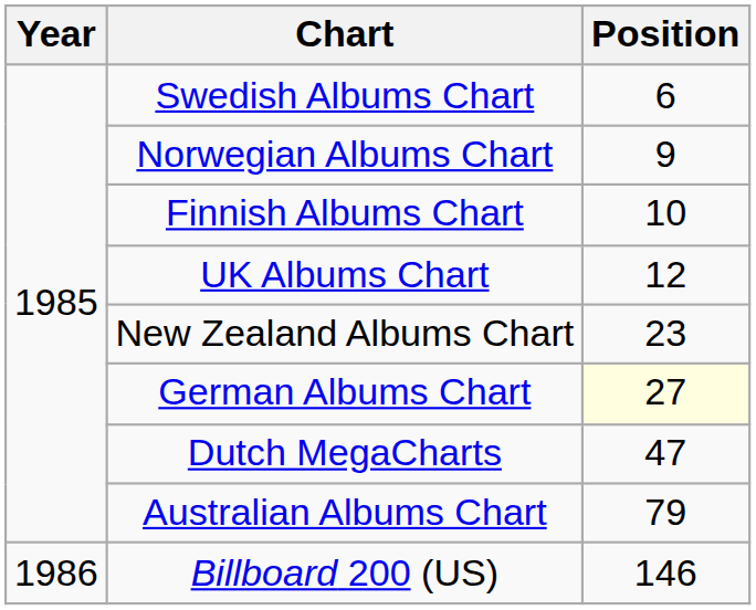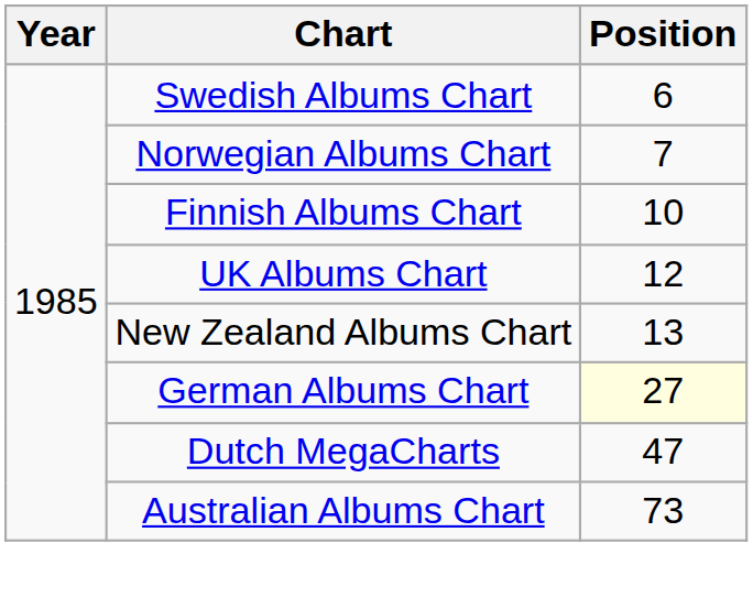 <table class="wikitable">
 <tr>
 <th align="center">Year</th>
 <th align="center">Chart</th>
 <th align="center">Position</th>
 </tr>
 <tr>
 <td align="center" rowspan="8">1985</td>
 <td align="center"><a href='#'>Swedish Albums Chart</a></td>
 <td align="center">6</td>
 </tr>
 <tr>
 <td align="center"><a href='#'>Norwegian Albums Chart</a></td>
-<td align="center">9</td>
+<td align="center">7</td>
 </tr>
 <tr>
 <td align="center"><a href='#'>Finnish Albums Chart</a></td>
 <td align="center">10</td>
 </tr>
 <tr>
 <td align="center"><a href='#'>UK Albums Chart</a></td>
 <td align="center">12</td>
 </tr>
 <tr>
 <td align="center">New Zealand Albums Chart</td>
-<td align="center">23</td>
+<td align="center">13</td>
 </tr>
 <tr>
 <td align="center"><a href='#'>German Albums Chart</a></td>
 <td align="center" style="background: lightyellow;">27</td>
 </tr>
 <tr>
 <td align="center"><a href='#'>Dutch MegaCharts</a></td>
 <td align="center">47</td>
 </tr>
 <tr>
 <td align="center"><a href='#'>Australian Albums Chart</a></td>
-<td align="center">79</td>
-</tr>
-<tr>
-<td align="center">1986</td>
-<td align="center"><a href='#'><em>Billboard</em> 200</a> (US)</td>
-<td align="center">146</td>
+<td align="center">73</td>
 </tr>
 </table>
